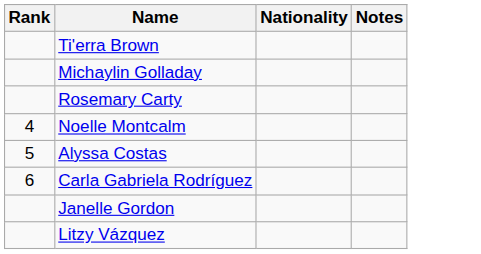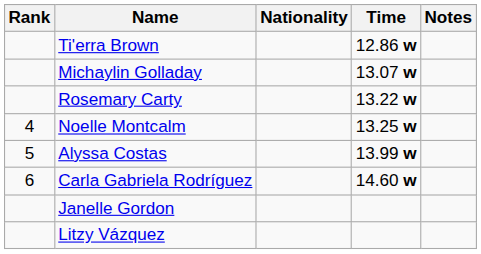 <table class="wikitable sortable" style="text-align:center">
 <tr>
 <th>Rank</th>
 <th>Name</th>
 <th>Nationality</th>
+<th>Time</th>
 <th>Notes</th>
 </tr>
 <tr>
 <td></td>
 <td align=left><a href='#'>Ti'erra Brown</a></td>
 <td align=left></td>
+<td>12.86 <strong>w</strong></td>
 <td></td>
 </tr>
 <tr>
 <td></td>
 <td align=left><a href='#'>Michaylin Golladay</a></td>
 <td align=left></td>
+<td>13.07 <strong>w</strong></td>
 <td></td>
 </tr>
 <tr>
 <td></td>
 <td align=left><a href='#'>Rosemary Carty</a></td>
 <td align=left></td>
+<td>13.22 <strong>w</strong></td>
 <td></td>
 </tr>
 <tr>
 <td>4</td>
 <td align=left><a href='#'>Noelle Montcalm</a></td>
 <td align=left></td>
+<td>13.25 <strong>w</strong></td>
 <td></td>
 </tr>
 <tr>
 <td>5</td>
 <td align=left><a href='#'>Alyssa Costas</a></td>
 <td align=left></td>
+<td>13.99 <strong>w</strong></td>
 <td></td>
 </tr>
 <tr>
 <td>6</td>
 <td align=left><a href='#'>Carla Gabriela Rodríguez</a></td>
 <td align=left></td>
+<td>14.60 <strong>w</strong></td>
 <td></td>
 </tr>
 <tr>
 <td></td>
 <td align=left><a href='#'>Janelle Gordon</a></td>
 <td align=left></td>
 <td></td>
+<td></td>
 </tr>
 <tr>
 <td></td>
 <td align=left><a href='#'>Litzy Vázquez</a></td>
 <td align=left></td>
 <td></td>
+<td></td>
 </tr>
 </table>
